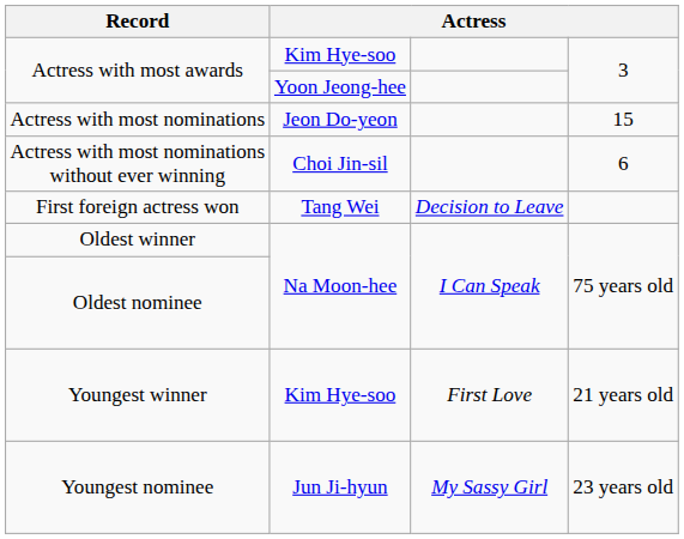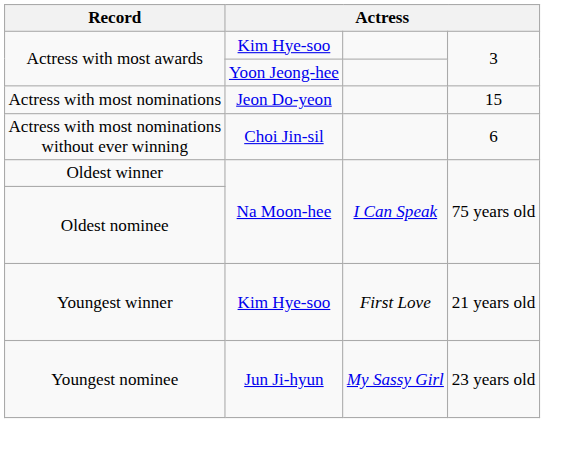 <table class="wikitable sortable plainrowheaders" style="text-align:center">
 <tr>
 <th scope="col">Record</th>
 <th colspan="3" scope="col">Actress</th>
 </tr>
 <tr>
 <td rowspan="2">Actress with most awards</td>
 <td><a href='#'>Kim Hye-soo</a></td>
 <td></td>
 <td rowspan="2">3</td>
 </tr>
 <tr>
 <td><a href='#'>Yoon Jeong-hee</a></td>
 <td></td>
 </tr>
 <tr>
 <td>Actress with most nominations</td>
 <td><a href='#'>Jeon Do-yeon</a></td>
 <td></td>
 <td>15</td>
 </tr>
 <tr>
 <td>Actress with most nominations<br>without ever winning</td>
 <td><a href='#'>Choi Jin-sil</a></td>
 <td></td>
 <td>6</td>
 </tr>
 <tr>
-<td>First foreign actress won</td>
-<td><a href='#'>Tang Wei</a></td>
-<td><em><a href='#'>Decision to Leave</a></em></td>
-<td></td>
-</tr>
-<tr>
 <td>Oldest winner</td>
 <td rowspan="2"><a href='#'>Na Moon-hee</a></td>
 <td rowspan="2"><em><a href='#'>I Can Speak</a></em></td>
 <td rowspan="2">75 years old</td>
 </tr>
 <tr style="height:4.5em;">
 <td>Oldest nominee</td>
 </tr>
 <tr style="height:4.5em;">
 <td>Youngest winner</td>
 <td><a href='#'>Kim Hye-soo</a></td>
 <td><em>First Love</em></td>
 <td>21 years old</td>
 </tr>
 <tr style="height:4.5em;">
 <td>Youngest nominee</td>
 <td><a href='#'>Jun Ji-hyun</a></td>
 <td><em><a href='#'>My Sassy Girl</a></em></td>
 <td>23 years old</td>
 </tr>
 </table>
